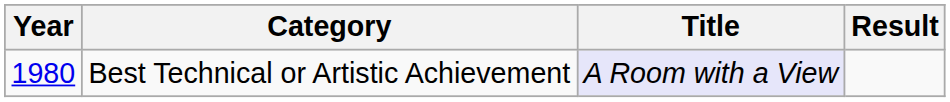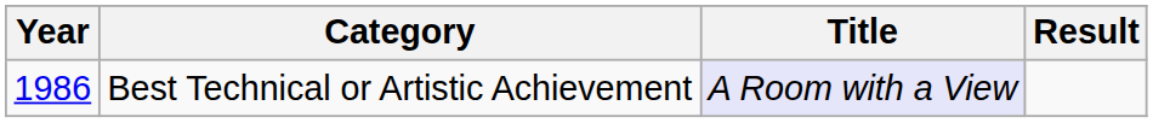 <table class="wikitable">
 <tr>
 <th>Year</th>
 <th>Category</th>
 <th>Title</th>
 <th>Result</th>
 </tr>
 <tr>
-<td><a href='#'>1980</a></td>
+<td><a href='#'>1986</a></td>
 <td>Best Technical or Artistic Achievement</td>
 <td style="background: lavender;"><em>A Room with a View</em></td>
 <td></td>
 </tr>
 </table>
